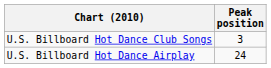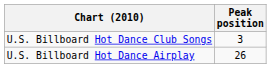 <table class="wikitable">
 <tr>
 <th>Chart (2010)</th>
 <th>Peak<br>position</th>
 </tr>
 <tr>
 <td>U.S. Billboard <a href='#'>Hot Dance Club Songs</a></td>
 <td align="center">3</td>
 </tr>
 <tr>
 <td>U.S. Billboard <a href='#'>Hot Dance Airplay</a></td>
-<td align="center">24</td>
+<td align="center">26</td>
 </tr>
 </table>
